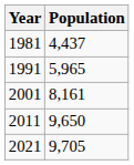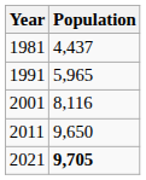 <table class=wikitable>
 <tr>
 <th>Year</th>
 <th>Population</th>
 </tr>
 <tr>
 <td>1981</td>
 <td>4,437</td>
 </tr>
 <tr>
 <td>1991</td>
 <td>5,965</td>
 </tr>
 <tr>
 <td>2001</td>
-<td>8,161</td>
+<td>8,116</td>
 </tr>
 <tr>
 <td>2011</td>
 <td>9,650</td>
 </tr>
 <tr>
 <td>2021</td>
-<td>9,705</td>
+<td><strong>9,705</strong></td>
 </tr>
 </table>
